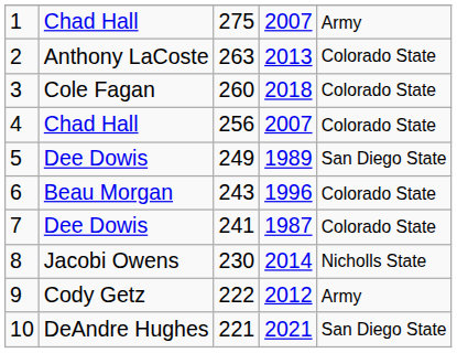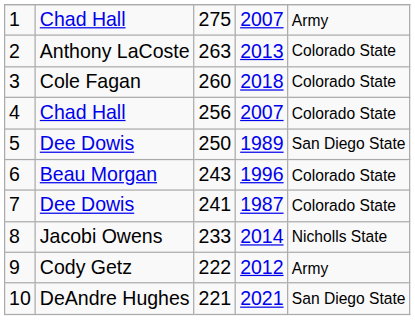 <table class="wikitable">
 <tr>
 </tr>
 <tr>
 <td>1</td>
 <td><a href='#'>Chad Hall</a></td>
 <td>275</td>
 <td><a href='#'>2007</a></td>
 <td style="font-size:80%;">Army</td>
 </tr>
 <tr>
 <td>2</td>
 <td>Anthony LaCoste</td>
 <td>263</td>
 <td><a href='#'>2013</a></td>
 <td style="font-size:80%;">Colorado State</td>
 </tr>
 <tr>
 <td>3</td>
 <td>Cole Fagan</td>
 <td>260</td>
 <td><a href='#'>2018</a></td>
 <td style="font-size:80%;">Colorado State</td>
 </tr>
 <tr>
 <td>4</td>
 <td><a href='#'>Chad Hall</a></td>
 <td>256</td>
 <td><a href='#'>2007</a></td>
 <td style="font-size:80%;">Colorado State</td>
 </tr>
 <tr>
 <td>5</td>
 <td><a href='#'>Dee Dowis</a></td>
-<td>249</td>
+<td>250</td>
 <td><a href='#'>1989</a></td>
 <td style="font-size:80%;">San Diego State</td>
 </tr>
 <tr>
 <td>6</td>
 <td><a href='#'>Beau Morgan</a></td>
 <td>243</td>
 <td><a href='#'>1996</a></td>
 <td style="font-size:80%;">Colorado State</td>
 </tr>
 <tr>
 <td>7</td>
 <td><a href='#'>Dee Dowis</a></td>
 <td>241</td>
 <td><a href='#'>1987</a></td>
 <td style="font-size:80%;">Colorado State</td>
 </tr>
 <tr>
 <td>8</td>
 <td>Jacobi Owens</td>
-<td>230</td>
+<td>233</td>
 <td><a href='#'>2014</a></td>
 <td style="font-size:80%;">Nicholls State</td>
 </tr>
 <tr>
 <td>9</td>
 <td>Cody Getz</td>
 <td>222</td>
 <td><a href='#'>2012</a></td>
 <td style="font-size:80%;">Army</td>
 </tr>
 <tr>
 <td>10</td>
 <td>DeAndre Hughes</td>
 <td>221</td>
 <td><a href='#'>2021</a></td>
 <td style="font-size:80%;">San Diego State</td>
 </tr>
 </table>
